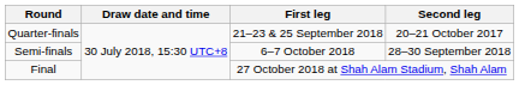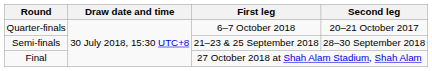 <table class="wikitable" style="text-align:center">
 <tr>
 <th>Round</th>
 <th>Draw date and time</th>
 <th>First leg</th>
 <th>Second leg</th>
 </tr>
 <tr>
 <td>Quarter-finals</td>
 <td rowspan=3>30 July 2018, 15:30 <a href='#'>UTC+8</a></td>
-<td>21–23 & 25 September 2018</td>
+<td>6–7 October 2018</td>
 <td>20–21 October 2017</td>
 </tr>
 <tr>
 <td>Semi-finals</td>
-<td>6–7 October 2018</td>
+<td>21–23 & 25 September 2018</td>
 <td>28–30 September 2018</td>
 </tr>
 <tr>
 <td>Final</td>
 <td colspan=2>27 October 2018 at <a href='#'>Shah Alam Stadium</a>, <a href='#'>Shah Alam</a></td>
 </tr>
 </table>
